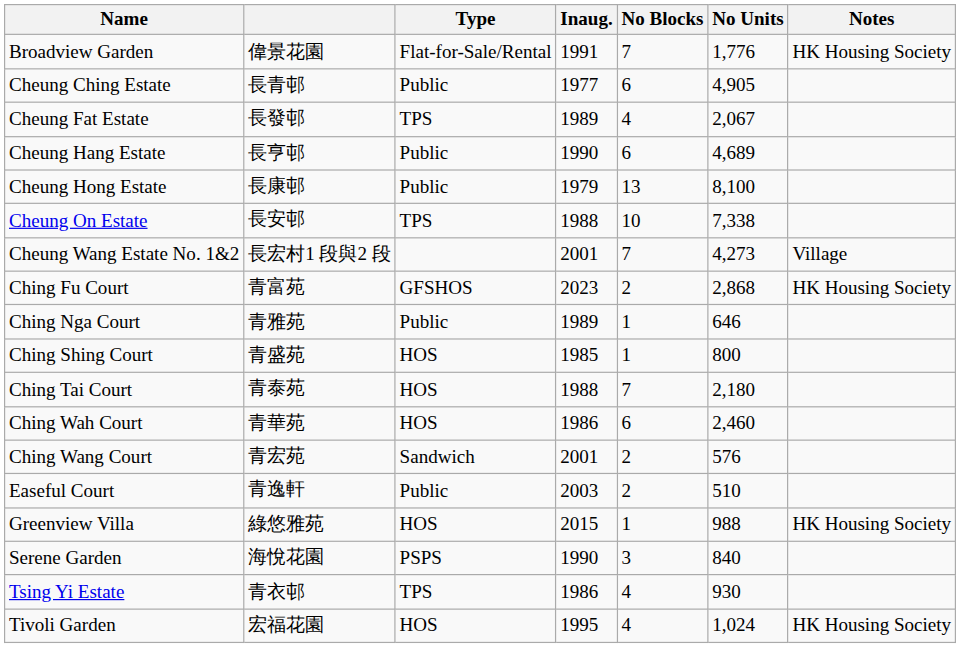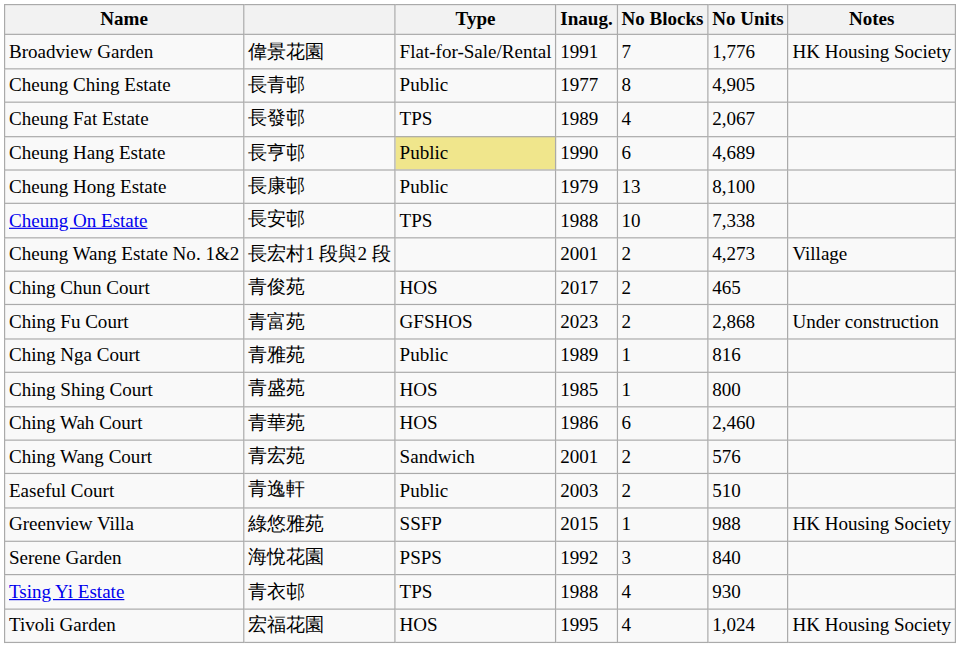 <table class="wikitable">
 <tr>
 <th scope=col>Name</th>
 <th></th>
 <th scope=col>Type</th>
 <th scope=col>Inaug.</th>
 <th scope=col>No Blocks</th>
 <th scope=col>No Units</th>
 <th scope=col>Notes</th>
 </tr>
 <tr>
 <td>Broadview Garden</td>
 <td>偉景花園</td>
 <td>Flat-for-Sale/Rental</td>
 <td>1991</td>
 <td>7</td>
 <td>1,776</td>
 <td>HK Housing Society</td>
 </tr>
 <tr>
 <td>Cheung Ching Estate</td>
 <td>長青邨</td>
 <td>Public</td>
 <td>1977</td>
-<td>6</td>
+<td>8</td>
 <td>4,905</td>
 <td></td>
 </tr>
 <tr>
 <td>Cheung Fat Estate</td>
 <td>長發邨</td>
 <td>TPS</td>
 <td>1989</td>
 <td>4</td>
 <td>2,067</td>
 <td></td>
 </tr>
 <tr>
 <td>Cheung Hang Estate</td>
 <td>長亨邨</td>
-<td>Public</td>
+<td style="background: khaki;">Public</td>
 <td>1990</td>
 <td>6</td>
 <td>4,689</td>
 <td></td>
 </tr>
 <tr>
 <td>Cheung Hong Estate</td>
 <td>長康邨</td>
 <td>Public</td>
 <td>1979</td>
 <td>13</td>
 <td>8,100</td>
 <td></td>
 </tr>
 <tr>
 <td><a href='#'>Cheung On Estate</a></td>
 <td>長安邨</td>
 <td>TPS</td>
 <td>1988</td>
 <td>10</td>
 <td>7,338</td>
 <td></td>
 </tr>
 <tr>
 <td>Cheung Wang Estate No. 1&2</td>
 <td>長宏村1 段與2 段</td>
 <td></td>
 <td>2001</td>
-<td>7</td>
+<td>2</td>
 <td>4,273</td>
 <td>Village</td>
+</tr>
+<tr>
+<td>Ching Chun Court</td>
+<td>青俊苑</td>
+<td>HOS</td>
+<td>2017</td>
+<td>2</td>
+<td>465</td>
+<td></td>
 </tr>
 <tr>
 <td>Ching Fu Court</td>
 <td>青富苑</td>
 <td>GFSHOS</td>
 <td>2023</td>
 <td>2</td>
 <td>2,868</td>
-<td>HK Housing Society</td>
+<td>Under construction</td>
 </tr>
 <tr>
 <td>Ching Nga Court</td>
 <td>青雅苑</td>
 <td>Public</td>
 <td>1989</td>
 <td>1</td>
-<td>646</td>
+<td>816</td>
 <td></td>
 </tr>
 <tr>
 <td>Ching Shing Court</td>
 <td>青盛苑</td>
 <td>HOS</td>
 <td>1985</td>
 <td>1</td>
 <td>800</td>
-<td></td>
-</tr>
-<tr>
-<td>Ching Tai Court</td>
-<td>青泰苑</td>
-<td>HOS</td>
-<td>1988</td>
-<td>7</td>
-<td>2,180</td>
 <td></td>
 </tr>
 <tr>
 <td>Ching Wah Court</td>
 <td>青華苑</td>
 <td>HOS</td>
 <td>1986</td>
 <td>6</td>
 <td>2,460</td>
 <td></td>
 </tr>
 <tr>
 <td>Ching Wang Court</td>
 <td>青宏苑</td>
 <td>Sandwich</td>
 <td>2001</td>
 <td>2</td>
 <td>576</td>
 <td></td>
 </tr>
 <tr>
 <td>Easeful Court</td>
 <td>青逸軒</td>
 <td>Public</td>
 <td>2003</td>
 <td>2</td>
 <td>510</td>
 <td></td>
 </tr>
 <tr>
 <td>Greenview Villa</td>
 <td>綠悠雅苑</td>
-<td>HOS</td>
+<td>SSFP</td>
 <td>2015</td>
 <td>1</td>
 <td>988</td>
 <td>HK Housing Society</td>
 </tr>
 <tr>
 <td>Serene Garden</td>
 <td>海悅花園</td>
 <td>PSPS</td>
-<td>1990</td>
+<td>1992</td>
 <td>3</td>
 <td>840</td>
 <td></td>
 </tr>
 <tr>
 <td><a href='#'>Tsing Yi Estate</a></td>
 <td>青衣邨</td>
 <td>TPS</td>
-<td>1986</td>
+<td>1988</td>
 <td>4</td>
 <td>930</td>
 <td></td>
 </tr>
 <tr>
 <td>Tivoli Garden</td>
 <td>宏福花園</td>
 <td>HOS</td>
 <td>1995</td>
 <td>4</td>
 <td>1,024</td>
 <td>HK Housing Society</td>
 </tr>
 </table>
